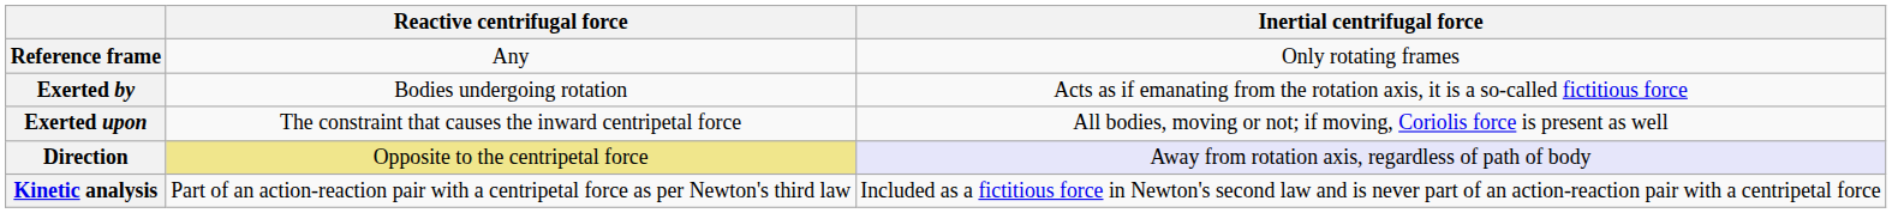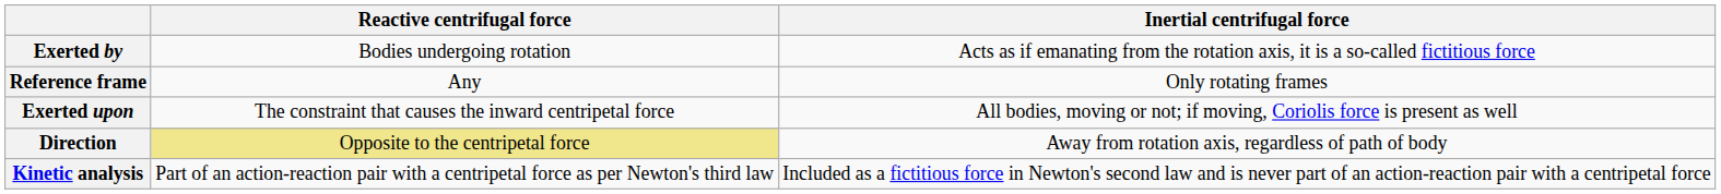 <table class="wikitable" style="text-align:center;">
 <tr>
 <th></th>
 <th>Reactive centrifugal force</th>
 <th>Inertial centrifugal force</th>
 </tr>
 <tr>
+<th>Exerted <em>by</em></th>
+<td>Bodies undergoing rotation</td>
+<td>Acts as if emanating from the rotation axis, it is a so-called <a href='#'>fictitious force</a></td>
+</tr>
+<tr>
 <th>Reference frame</th>
 <td>Any</td>
 <td>Only rotating frames</td>
-</tr>
-<tr>
-<th>Exerted <em>by</em></th>
-<td>Bodies undergoing rotation</td>
-<td>Acts as if emanating from the rotation axis, it is a so-called <a href='#'>fictitious force</a></td>
 </tr>
 <tr>
 <th>Exerted <em>upon</em></th>
 <td>The constraint that causes the inward centripetal force</td>
 <td>All bodies, moving or not; if moving, <a href='#'>Coriolis force</a> is present as well</td>
 </tr>
 <tr>
 <th>Direction</th>
 <td style="background: khaki;">Opposite to the centripetal force</td>
-<td style="background: lavender;">Away from rotation axis, regardless of path of body</td>
+<td>Away from rotation axis, regardless of path of body</td>
 </tr>
 <tr>
 <th><a href='#'>Kinetic</a> analysis</th>
 <td>Part of an action-reaction pair with a centripetal force as per Newton's third law</td>
 <td>Included as a <a href='#'>fictitious force</a> in Newton's second law and is never part of an action-reaction pair with a centripetal force</td>
 </tr>
 </table>
